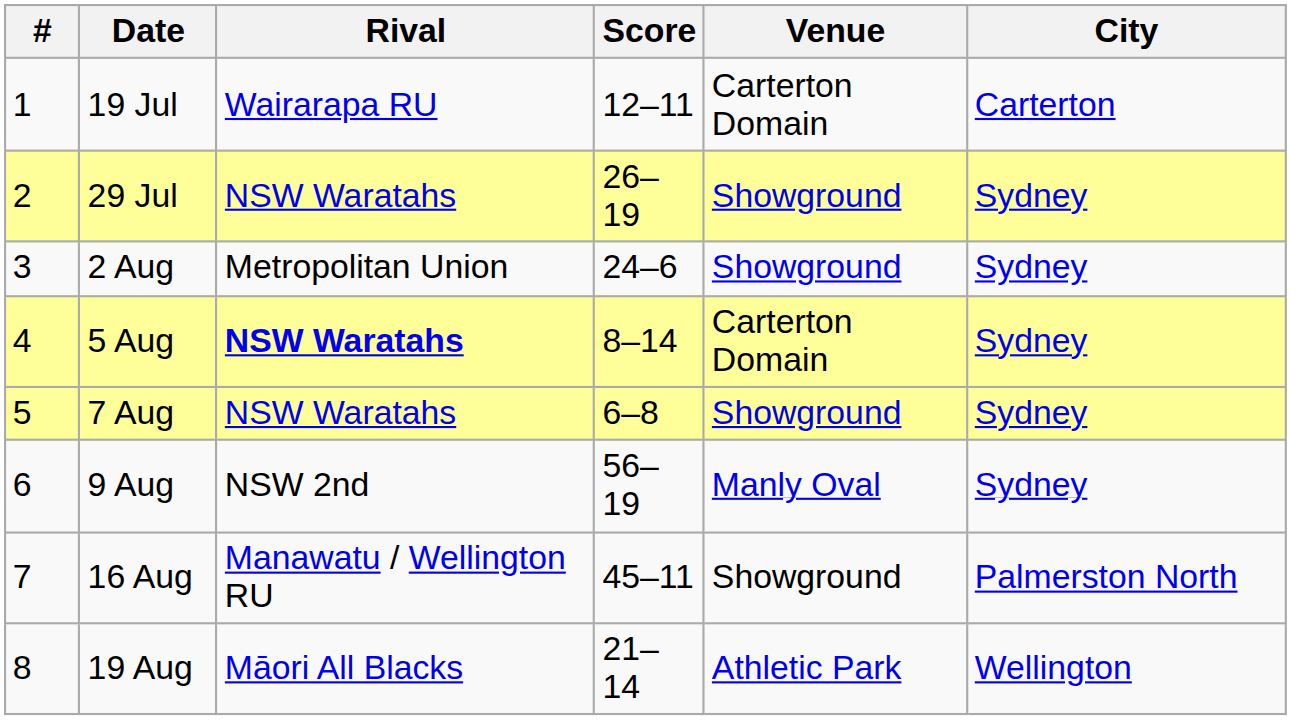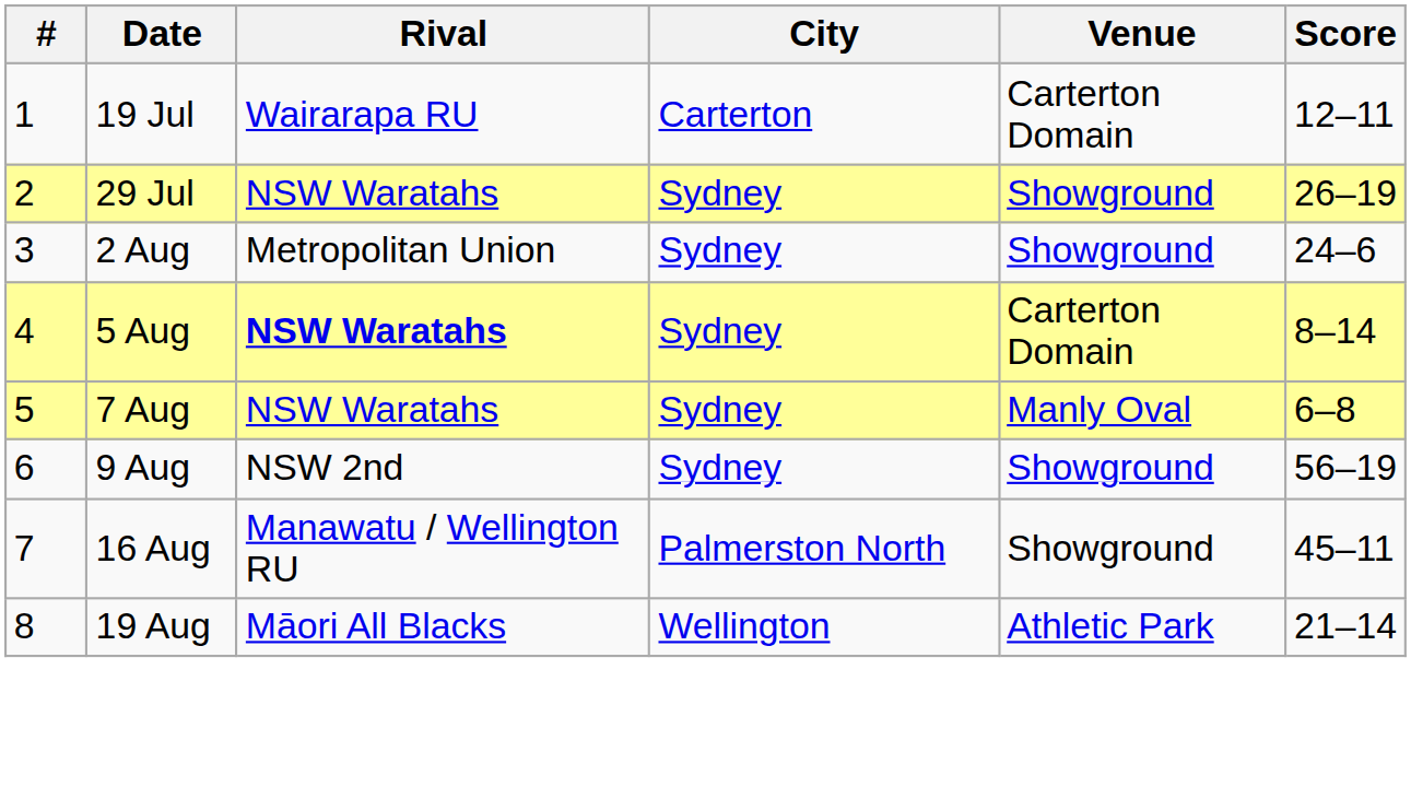 <table class="wikitable sortable">
 <tr>
 <th width=30px>#</th>
 <th width=60px>Date</th>
 <th width=180px>Rival</th>
+<th width=150px>City</th>
+<th width=120px>Venue</th>
 <th width=40px>Score</th>
-<th width=120px>Venue</th>
-<th width=150px>City</th>
 </tr>
 <tr>
 <td>1</td>
 <td>19 Jul</td>
 <td><a href='#'>Wairarapa RU</a></td>
+<td><a href='#'>Carterton</a></td>
+<td>Carterton Domain</td>
 <td>12–11</td>
-<td>Carterton Domain</td>
-<td><a href='#'>Carterton</a></td>
 </tr>
 <tr bgcolor=#ffff99>
 <td>2</td>
 <td>29 Jul</td>
 <td><a href='#'>NSW Waratahs</a> </td>
+<td><a href='#'>Sydney</a></td>
+<td><a href='#'>Showground</a></td>
 <td>26–19</td>
-<td><a href='#'>Showground</a></td>
-<td><a href='#'>Sydney</a></td>
 </tr>
 <tr>
 <td>3</td>
 <td>2 Aug</td>
 <td>Metropolitan Union</td>
+<td><a href='#'>Sydney</a></td>
+<td><a href='#'>Showground</a></td>
 <td>24–6</td>
-<td><a href='#'>Showground</a></td>
-<td><a href='#'>Sydney</a></td>
 </tr>
 <tr bgcolor=#ffff99>
 <td>4</td>
 <td>5 Aug</td>
 <td><strong><a href='#'>NSW Waratahs</a> </strong></td>
+<td><a href='#'>Sydney</a></td>
+<td>Carterton Domain</td>
 <td>8–14</td>
-<td>Carterton Domain</td>
-<td><a href='#'>Sydney</a></td>
 </tr>
 <tr bgcolor=#ffff99>
 <td>5</td>
 <td>7 Aug</td>
 <td><a href='#'>NSW Waratahs</a> </td>
+<td><a href='#'>Sydney</a></td>
+<td><a href='#'>Manly Oval</a></td>
 <td>6–8</td>
-<td><a href='#'>Showground</a></td>
-<td><a href='#'>Sydney</a></td>
 </tr>
 <tr>
 <td>6</td>
 <td>9 Aug</td>
 <td>NSW 2nd</td>
+<td><a href='#'>Sydney</a></td>
+<td><a href='#'>Showground</a></td>
 <td>56–19</td>
-<td><a href='#'>Manly Oval</a></td>
-<td><a href='#'>Sydney</a></td>
 </tr>
 <tr>
 <td>7</td>
 <td>16 Aug</td>
 <td><a href='#'>Manawatu</a> / <a href='#'>Wellington</a> RU</td>
+<td><a href='#'>Palmerston North</a></td>
+<td>Showground</td>
 <td>45–11</td>
-<td>Showground</td>
-<td><a href='#'>Palmerston North</a></td>
 </tr>
 <tr>
 <td>8</td>
 <td>19 Aug</td>
 <td><a href='#'>Māori All Blacks</a></td>
+<td><a href='#'>Wellington</a></td>
+<td><a href='#'>Athletic Park</a></td>
 <td>21–14</td>
-<td><a href='#'>Athletic Park</a></td>
-<td><a href='#'>Wellington</a></td>
 </tr>
 </table>
